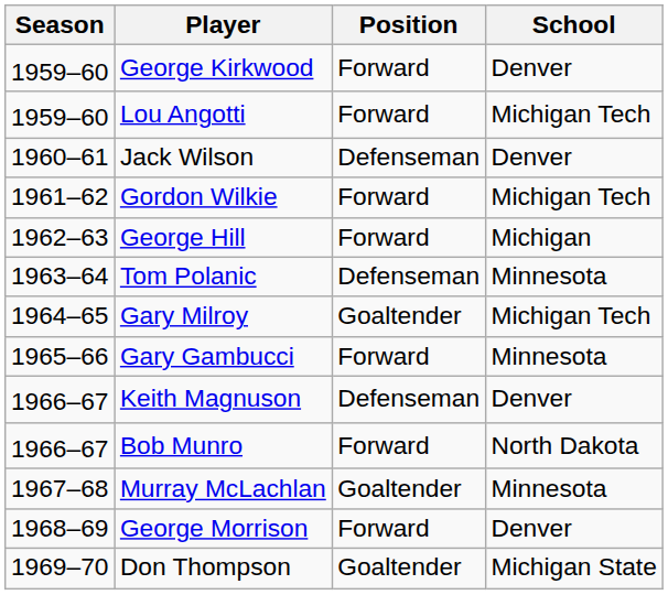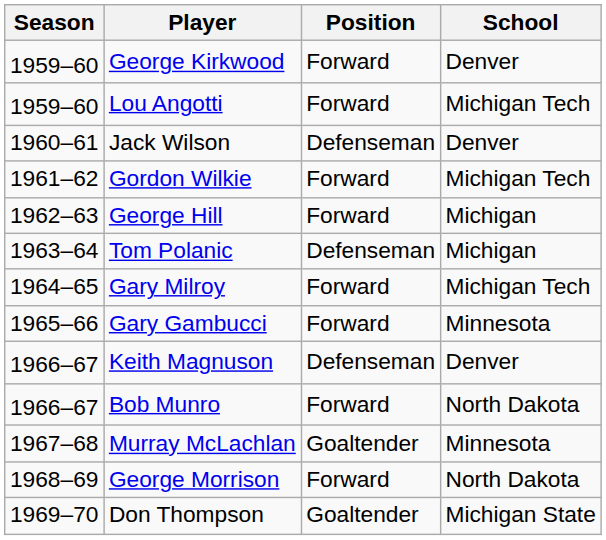 <table class="sortable wikitable">
 <tr>
 <th>Season</th>
 <th>Player</th>
 <th>Position</th>
 <th>School</th>
 </tr>
 <tr>
 <td>1959–60<sup></sup></td>
 <td><a href='#'>George Kirkwood</a></td>
 <td>Forward</td>
 <td>Denver</td>
 </tr>
 <tr>
 <td>1959–60<sup></sup></td>
 <td><a href='#'>Lou Angotti</a></td>
 <td>Forward</td>
 <td>Michigan Tech</td>
 </tr>
 <tr>
 <td>1960–61</td>
 <td>Jack Wilson</td>
 <td>Defenseman</td>
 <td>Denver</td>
 </tr>
 <tr>
 <td>1961–62</td>
 <td><a href='#'>Gordon Wilkie</a></td>
 <td>Forward</td>
 <td>Michigan Tech</td>
 </tr>
 <tr>
 <td>1962–63</td>
 <td><a href='#'>George Hill</a></td>
 <td>Forward</td>
 <td>Michigan</td>
 </tr>
 <tr>
 <td>1963–64</td>
 <td><a href='#'>Tom Polanic</a></td>
 <td>Defenseman</td>
-<td>Minnesota</td>
+<td>Michigan</td>
 </tr>
 <tr>
 <td>1964–65</td>
 <td><a href='#'>Gary Milroy</a></td>
-<td>Goaltender</td>
+<td>Forward</td>
 <td>Michigan Tech</td>
 </tr>
 <tr>
 <td>1965–66</td>
 <td><a href='#'>Gary Gambucci</a></td>
 <td>Forward</td>
 <td>Minnesota</td>
 </tr>
 <tr>
 <td>1966–67<sup></sup></td>
 <td><a href='#'>Keith Magnuson</a></td>
 <td>Defenseman</td>
 <td>Denver</td>
 </tr>
 <tr>
 <td>1966–67<sup></sup></td>
 <td><a href='#'>Bob Munro</a></td>
 <td>Forward</td>
 <td>North Dakota</td>
 </tr>
 <tr>
 <td>1967–68</td>
 <td><a href='#'>Murray McLachlan</a></td>
 <td>Goaltender</td>
 <td>Minnesota</td>
 </tr>
 <tr>
 <td>1968–69</td>
 <td><a href='#'>George Morrison</a></td>
 <td>Forward</td>
-<td>Denver</td>
+<td>North Dakota</td>
 </tr>
 <tr>
 <td>1969–70</td>
 <td>Don Thompson</td>
 <td>Goaltender</td>
 <td>Michigan State</td>
 </tr>
 </table>
